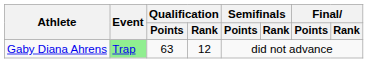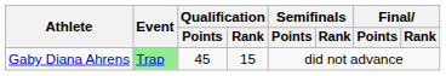 <table class="wikitable" style="font-size:90%;">
 <tr>
 <th rowspan=2>Athlete</th>
 <th rowspan=2>Event</th>
 <th colspan=2>Qualification</th>
 <th colspan=2>Semifinals</th>
 <th colspan=2>Final/</th>
 </tr>
 <tr style="font-size:95%">
 <th>Points</th>
 <th>Rank</th>
 <th>Points</th>
 <th>Rank</th>
 <th>Points</th>
 <th>Rank</th>
 </tr>
 <tr align=center>
 <td align=left><a href='#'>Gaby Diana Ahrens</a></td>
 <td style="background: lightgreen; text-align:left;"><a href='#'>Trap</a></td>
-<td>63</td>
-<td>12</td>
+<td>45</td>
+<td>15</td>
 <td colspan=4>did not advance</td>
 </tr>
 </table>
